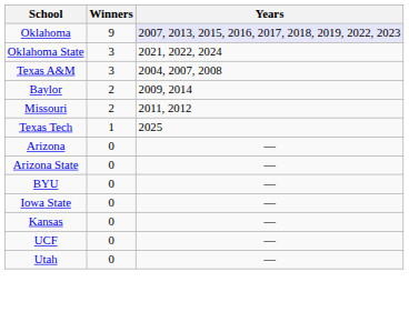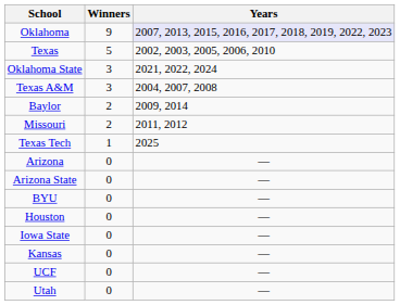 <table class="wikitable">
 <tr>
 <th>School</th>
 <th>Winners</th>
 <th>Years</th>
 </tr>
 <tr style="text-align:center;">
 <td><a href='#'>Oklahoma</a></td>
 <td>9</td>
 <td style="background: lavender; text-align:left;">2007, 2013, 2015, 2016, 2017, 2018, 2019, 2022, 2023</td>
+</tr>
+<tr style="text-align:center;">
+<td><a href='#'>Texas</a></td>
+<td>5</td>
+<td style="text-align:left;">2002, 2003, 2005, 2006, 2010</td>
 </tr>
 <tr style="text-align:center;">
 <td><a href='#'>Oklahoma State</a></td>
 <td>3</td>
 <td style="text-align:left;">2021, 2022, 2024</td>
 </tr>
 <tr align=center>
 <td><a href='#'>Texas A&M</a></td>
 <td>3</td>
 <td style="text-align:left;">2004, 2007, 2008</td>
 </tr>
 <tr style="text-align:center;">
 <td><a href='#'>Baylor</a></td>
 <td>2</td>
 <td style="text-align:left;">2009, 2014</td>
 </tr>
 <tr align=center>
 <td><a href='#'>Missouri</a></td>
 <td>2</td>
 <td style="text-align:left;">2011, 2012</td>
 </tr>
 <tr align=center>
 <td><a href='#'>Texas Tech</a></td>
 <td>1</td>
 <td style="text-align:left;">2025</td>
 </tr>
 <tr align=center>
 <td><a href='#'>Arizona</a></td>
 <td>0</td>
 <td>—</td>
 </tr>
 <tr align=center>
 <td><a href='#'>Arizona State</a></td>
 <td>0</td>
 <td>—</td>
 </tr>
 <tr align=center>
 <td><a href='#'>BYU</a></td>
 <td>0</td>
 <td>—</td>
 </tr>
 <tr align=center>
+<td><a href='#'>Houston</a></td>
+<td>0</td>
+<td>—</td>
+</tr>
+<tr align=center>
 <td><a href='#'>Iowa State</a></td>
 <td>0</td>
 <td>—</td>
 </tr>
 <tr align=center>
 <td><a href='#'>Kansas</a></td>
 <td>0</td>
 <td>—</td>
 </tr>
 <tr align=center>
 <td><a href='#'>UCF</a></td>
 <td>0</td>
 <td>—</td>
 </tr>
 <tr align=center>
 <td><a href='#'>Utah</a></td>
 <td>0</td>
 <td>—</td>
 </tr>
 </table>
